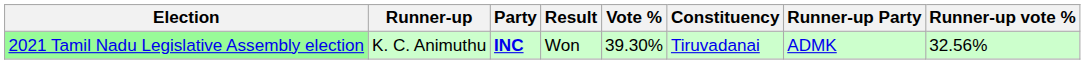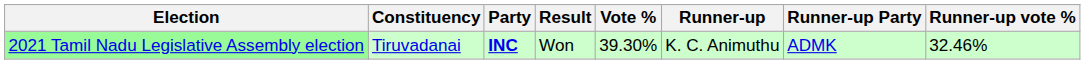 <table class="wikitable">
 <tr>
 <th>Election</th>
-<th>Runner-up</th>
+<th>Constituency</th>
 <th>Party</th>
 <th>Result</th>
 <th>Vote %</th>
-<th>Constituency</th>
+<th>Runner-up</th>
 <th>Runner-up Party</th>
 <th>Runner-up vote %</th>
 </tr>
 <tr style="background:#cfc;">
 <td bgcolor=#98FB98><a href='#'>2021 Tamil Nadu Legislative Assembly election</a></td>
-<td>K. C. Animuthu</td>
+<td><a href='#'>Tiruvadanai</a></td>
 <td><strong><a href='#'>INC</a></strong></td>
 <td>Won</td>
 <td>39.30%</td>
-<td><a href='#'>Tiruvadanai</a></td>
+<td>K. C. Animuthu</td>
 <td><a href='#'>ADMK</a></td>
-<td>32.56%</td>
+<td>32.46%</td>
 </tr>
 </table>
